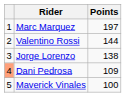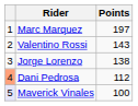 <table class="wikitable" style="font-size: 95%;">
 <tr>
 <th></th>
 <th>Rider</th>
 <th>Points</th>
 </tr>
 <tr>
 <td align=center>1</td>
 <td> <a href='#'>Marc Marquez</a></td>
 <td align=right>197</td>
 </tr>
 <tr>
 <td align=center>2</td>
 <td> <a href='#'>Valentino Rossi</a></td>
-<td align=right>144</td>
+<td align=right>143</td>
 </tr>
 <tr>
 <td align=center>3</td>
 <td> <a href='#'>Jorge Lorenzo</a></td>
 <td align=right>138</td>
 </tr>
 <tr>
 <td align=center style="background: lightsalmon;">4</td>
 <td> <a href='#'>Dani Pedrosa</a></td>
-<td align=right>109</td>
+<td align=right>112</td>
 </tr>
 <tr>
-<td align=center>5</td>
+<td align=center style="background: lavender;">5</td>
 <td> <a href='#'>Maverick Vinales</a></td>
 <td align=right>100</td>
 </tr>
 </table>
